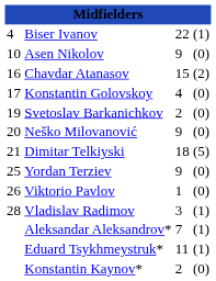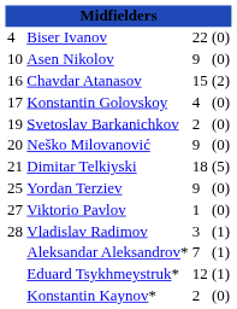 <table class="toccolours" border="0" cellpadding="2" cellspacing="0" align="left" style="margin:0.5em;">
 <tr>
 <th colspan="4" align="center" bgcolor="#2049B7"><span>Midfielders</span></th>
 </tr>
 <tr>
 <td>4</td>
 <td> <a href='#'>Biser Ivanov</a></td>
 <td>22</td>
-<td>(1)</td>
+<td>(0)</td>
 </tr>
 <tr>
 <td>10</td>
 <td> <a href='#'>Asen Nikolov</a></td>
 <td>9</td>
 <td>(0)</td>
 </tr>
 <tr>
 <td>16</td>
 <td> <a href='#'>Chavdar Atanasov</a></td>
 <td>15</td>
 <td>(2)</td>
 </tr>
 <tr>
 <td>17</td>
 <td> <a href='#'>Konstantin Golovskoy</a></td>
 <td>4</td>
 <td>(0)</td>
 </tr>
 <tr>
 <td>19</td>
 <td> <a href='#'>Svetoslav Barkanichkov</a></td>
 <td>2</td>
 <td>(0)</td>
 </tr>
 <tr>
 <td>20</td>
 <td> <a href='#'>Neško Milovanović</a></td>
 <td>9</td>
 <td>(0)</td>
 </tr>
 <tr>
 <td>21</td>
 <td> <a href='#'>Dimitar Telkiyski</a></td>
 <td>18</td>
 <td>(5)</td>
 </tr>
 <tr>
 <td>25</td>
 <td> <a href='#'>Yordan Terziev</a></td>
 <td>9</td>
 <td>(0)</td>
 </tr>
 <tr>
-<td>26</td>
+<td>27</td>
 <td> <a href='#'>Viktorio Pavlov</a></td>
 <td>1</td>
 <td>(0)</td>
 </tr>
 <tr>
 <td>28</td>
 <td> <a href='#'>Vladislav Radimov</a></td>
 <td>3</td>
 <td>(1)</td>
 </tr>
 <tr>
 <td></td>
 <td> <a href='#'>Aleksandar Aleksandrov</a>*</td>
 <td>7</td>
 <td>(1)</td>
 </tr>
 <tr>
 <td></td>
 <td> <a href='#'>Eduard Tsykhmeystruk</a>*</td>
-<td>11</td>
+<td>12</td>
 <td>(1)</td>
 </tr>
 <tr>
 <td></td>
 <td> <a href='#'>Konstantin Kaynov</a>*</td>
 <td>2</td>
 <td>(0)</td>
 </tr>
 <tr>
 </tr>
 </table>
